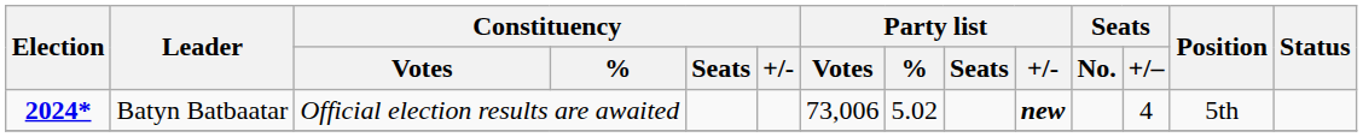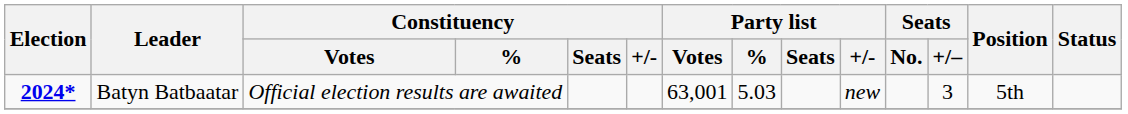 <table class="wikitable" style="text-align:center">
 <tr>
 <th rowspan="2">Election</th>
 <th rowspan="2">Leader</th>
 <th colspan="4">Constituency</th>
 <th colspan="4">Party list</th>
 <th colspan="2">Seats</th>
 <th rowspan="2">Position</th>
 <th rowspan="2">Status</th>
 </tr>
 <tr>
 <th>Votes</th>
 <th>%</th>
 <th>Seats</th>
 <th>+/-</th>
 <th>Votes</th>
 <th>%</th>
 <th>Seats</th>
 <th>+/-</th>
 <th>No.</th>
 <th>+/–</th>
 </tr>
 <tr>
 <td><strong><a href='#'>2024*</a></strong></td>
 <td>Batyn Batbaatar</td>
 <td colspan="2"><em>Official election results are awaited</em></td>
 <td></td>
 <td></td>
-<td>73,006</td>
-<td>5.02</td>
+<td>63,001</td>
+<td>5.03</td>
 <td></td>
-<td><strong><em>new</em></strong></td>
+<td><em>new</em></td>
 <td></td>
-<td> 4</td>
+<td> 3</td>
 <td>5th</td>
 <td></td>
 </tr>
 <tr>
 </tr>
 </table>
